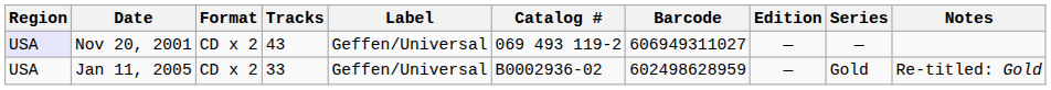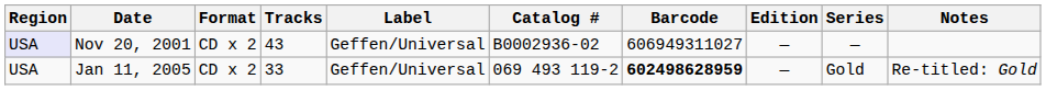 <table class="wikitable">
 <tr>
 <th>Region</th>
 <th>Date</th>
 <th>Format</th>
 <th>Tracks</th>
 <th>Label</th>
 <th>Catalog #</th>
 <th>Barcode</th>
 <th>Edition</th>
 <th>Series</th>
 <th>Notes</th>
 </tr>
 <tr>
 <td style="background: lavender;">USA</td>
 <td>Nov 20, 2001</td>
 <td>CD x 2</td>
 <td>43</td>
 <td>Geffen/Universal</td>
-<td>069 493 119-2</td>
+<td>B0002936-02</td>
 <td>606949311027</td>
 <td align="center">—</td>
 <td align="center">—</td>
 <td></td>
 </tr>
 <tr>
 <td>USA</td>
 <td>Jan 11, 2005</td>
 <td>CD x 2</td>
 <td>33</td>
 <td>Geffen/Universal</td>
-<td>B0002936-02</td>
-<td>602498628959</td>
+<td>069 493 119-2</td>
+<td><strong>602498628959</strong></td>
 <td align="center">—</td>
 <td>Gold</td>
 <td>Re-titled: <em>Gold</em> </td>
 </tr>
 </table>
